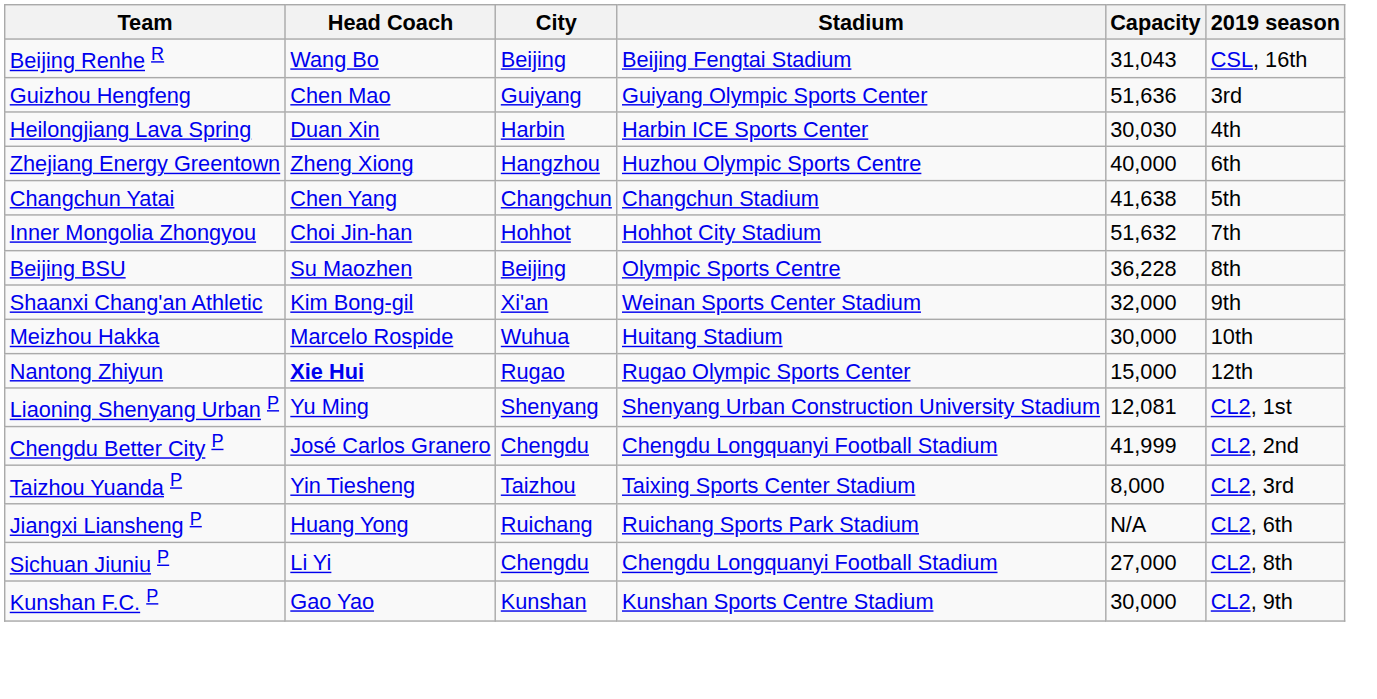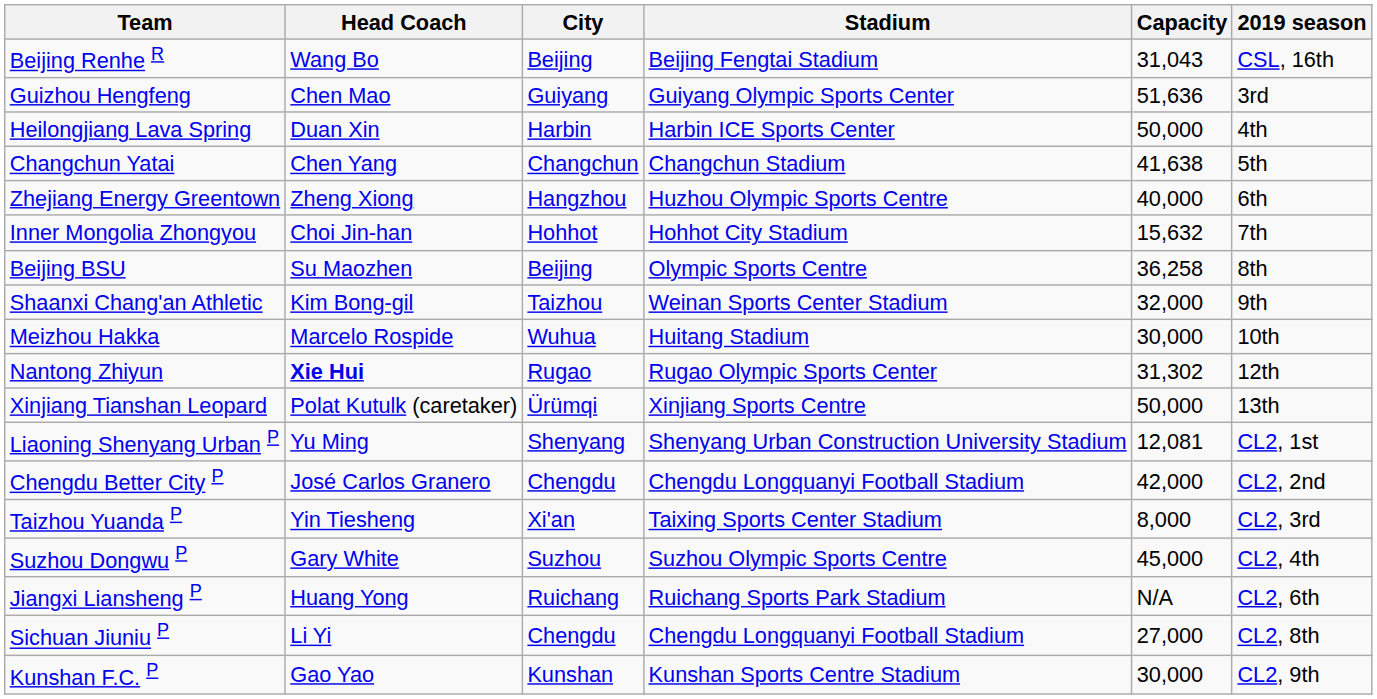 <table class="wikitable sortable" style="font-size:95%">
 <tr>
 <th>Team</th>
 <th>Head Coach</th>
 <th>City</th>
 <th>Stadium</th>
 <th>Capacity</th>
 <th>2019 season</th>
 </tr>
 <tr>
 <td><a href='#'>Beijing Renhe</a> <sup><a href='#'>R</a></sup></td>
 <td> <a href='#'>Wang Bo</a></td>
 <td><a href='#'>Beijing</a></td>
 <td><a href='#'>Beijing Fengtai Stadium</a></td>
 <td>31,043</td>
 <td data-sort-value="1"><a href='#'>CSL</a>, 16th</td>
 </tr>
 <tr>
 <td><a href='#'>Guizhou Hengfeng</a></td>
 <td> <a href='#'>Chen Mao</a></td>
 <td><a href='#'>Guiyang</a></td>
 <td><a href='#'>Guiyang Olympic Sports Center</a></td>
 <td>51,636</td>
 <td data-sort-value="2">3rd</td>
 </tr>
 <tr>
 <td><a href='#'>Heilongjiang Lava Spring</a></td>
 <td> <a href='#'>Duan Xin</a></td>
 <td><a href='#'>Harbin</a></td>
 <td><a href='#'>Harbin ICE Sports Center</a></td>
-<td>30,030</td>
+<td>50,000</td>
 <td data-sort-value="3">4th</td>
+</tr>
+<tr>
+<td><a href='#'>Changchun Yatai</a></td>
+<td> <a href='#'>Chen Yang</a></td>
+<td><a href='#'>Changchun</a></td>
+<td><a href='#'>Changchun Stadium</a></td>
+<td>41,638</td>
+<td data-sort-value="4">5th</td>
 </tr>
 <tr>
 <td><a href='#'>Zhejiang Energy Greentown</a></td>
 <td> <a href='#'>Zheng Xiong</a></td>
 <td><a href='#'>Hangzhou</a></td>
 <td><a href='#'>Huzhou Olympic Sports Centre</a></td>
 <td>40,000</td>
 <td data-sort-value="5">6th</td>
 </tr>
 <tr>
-<td><a href='#'>Changchun Yatai</a></td>
-<td> <a href='#'>Chen Yang</a></td>
-<td><a href='#'>Changchun</a></td>
-<td><a href='#'>Changchun Stadium</a></td>
-<td>41,638</td>
-<td data-sort-value="4">5th</td>
-</tr>
-<tr>
 <td><a href='#'>Inner Mongolia Zhongyou</a></td>
 <td> <a href='#'>Choi Jin-han</a></td>
 <td><a href='#'>Hohhot</a></td>
 <td><a href='#'>Hohhot City Stadium</a></td>
-<td>51,632</td>
+<td>15,632</td>
 <td data-sort-value="6">7th</td>
 </tr>
 <tr>
 <td><a href='#'>Beijing BSU</a></td>
 <td> <a href='#'>Su Maozhen</a></td>
 <td><a href='#'>Beijing</a></td>
 <td><a href='#'>Olympic Sports Centre</a></td>
-<td>36,228</td>
+<td>36,258</td>
 <td data-sort-value="7">8th</td>
 </tr>
 <tr>
 <td><a href='#'>Shaanxi Chang'an Athletic</a></td>
 <td> <a href='#'>Kim Bong-gil</a></td>
-<td><a href='#'>Xi'an</a></td>
+<td><a href='#'>Taizhou</a></td>
 <td><a href='#'>Weinan Sports Center Stadium</a></td>
 <td>32,000</td>
 <td data-sort-value="8">9th</td>
 </tr>
 <tr>
 <td><a href='#'>Meizhou Hakka</a></td>
 <td> <a href='#'>Marcelo Rospide</a></td>
 <td><a href='#'>Wuhua</a></td>
 <td><a href='#'>Huitang Stadium</a></td>
 <td>30,000</td>
 <td data-sort-value="9">10th</td>
 </tr>
 <tr>
 <td><a href='#'>Nantong Zhiyun</a></td>
 <td><strong> <a href='#'>Xie Hui</a></strong></td>
 <td><a href='#'>Rugao</a></td>
 <td><a href='#'>Rugao Olympic Sports Center</a></td>
-<td>15,000</td>
+<td>31,302</td>
 <td data-sort-value="10">12th</td>
+</tr>
+<tr>
+<td><a href='#'>Xinjiang Tianshan Leopard</a></td>
+<td> <a href='#'>Polat Kutulk</a> (caretaker)</td>
+<td><a href='#'>Ürümqi</a></td>
+<td><a href='#'>Xinjiang Sports Centre</a></td>
+<td>50,000</td>
+<td data-sort-value="11">13th</td>
 </tr>
 <tr>
 <td><a href='#'>Liaoning Shenyang Urban</a> <sup><a href='#'>P</a></sup></td>
 <td> <a href='#'>Yu Ming</a></td>
 <td><a href='#'>Shenyang</a></td>
 <td><a href='#'>Shenyang Urban Construction University Stadium</a></td>
 <td>12,081</td>
 <td data-sort-value="12"><a href='#'>CL2</a>, 1st</td>
 </tr>
 <tr>
 <td><a href='#'>Chengdu Better City</a> <sup><a href='#'>P</a></sup></td>
 <td> <a href='#'>José Carlos Granero</a></td>
 <td><a href='#'>Chengdu</a></td>
 <td><a href='#'>Chengdu Longquanyi Football Stadium</a></td>
-<td>41,999</td>
+<td>42,000</td>
 <td data-sort-value="13"><a href='#'>CL2</a>, 2nd</td>
 </tr>
 <tr>
 <td><a href='#'>Taizhou Yuanda</a> <sup><a href='#'>P</a></sup></td>
 <td> <a href='#'>Yin Tiesheng</a></td>
-<td><a href='#'>Taizhou</a></td>
+<td><a href='#'>Xi'an</a></td>
 <td><a href='#'>Taixing Sports Center Stadium</a></td>
 <td>8,000</td>
 <td data-sort-value="14"><a href='#'>CL2</a>, 3rd</td>
+</tr>
+<tr>
+<td><a href='#'>Suzhou Dongwu</a> <sup><a href='#'>P</a></sup></td>
+<td> <a href='#'>Gary White</a></td>
+<td><a href='#'>Suzhou</a></td>
+<td><a href='#'>Suzhou Olympic Sports Centre</a></td>
+<td>45,000</td>
+<td data-sort-value="15"><a href='#'>CL2</a>, 4th</td>
 </tr>
 <tr>
 <td><a href='#'>Jiangxi Liansheng</a> <sup><a href='#'>P</a></sup></td>
 <td> <a href='#'>Huang Yong</a></td>
 <td><a href='#'>Ruichang</a></td>
 <td><a href='#'>Ruichang Sports Park Stadium</a></td>
 <td>N/A</td>
 <td data-sort-value="16"><a href='#'>CL2</a>, 6th</td>
 </tr>
 <tr>
 <td><a href='#'>Sichuan Jiuniu</a> <sup><a href='#'>P</a></sup></td>
 <td> <a href='#'>Li Yi</a></td>
 <td><a href='#'>Chengdu</a></td>
 <td><a href='#'>Chengdu Longquanyi Football Stadium</a></td>
 <td>27,000</td>
 <td data-sort-value="17"><a href='#'>CL2</a>, 8th</td>
 </tr>
 <tr>
 <td><a href='#'>Kunshan F.C.</a> <sup><a href='#'>P</a></sup></td>
 <td> <a href='#'>Gao Yao</a></td>
 <td><a href='#'>Kunshan</a></td>
 <td><a href='#'>Kunshan Sports Centre Stadium</a></td>
 <td>30,000</td>
 <td data-sort-value="18"><a href='#'>CL2</a>, 9th</td>
 </tr>
 </table>
